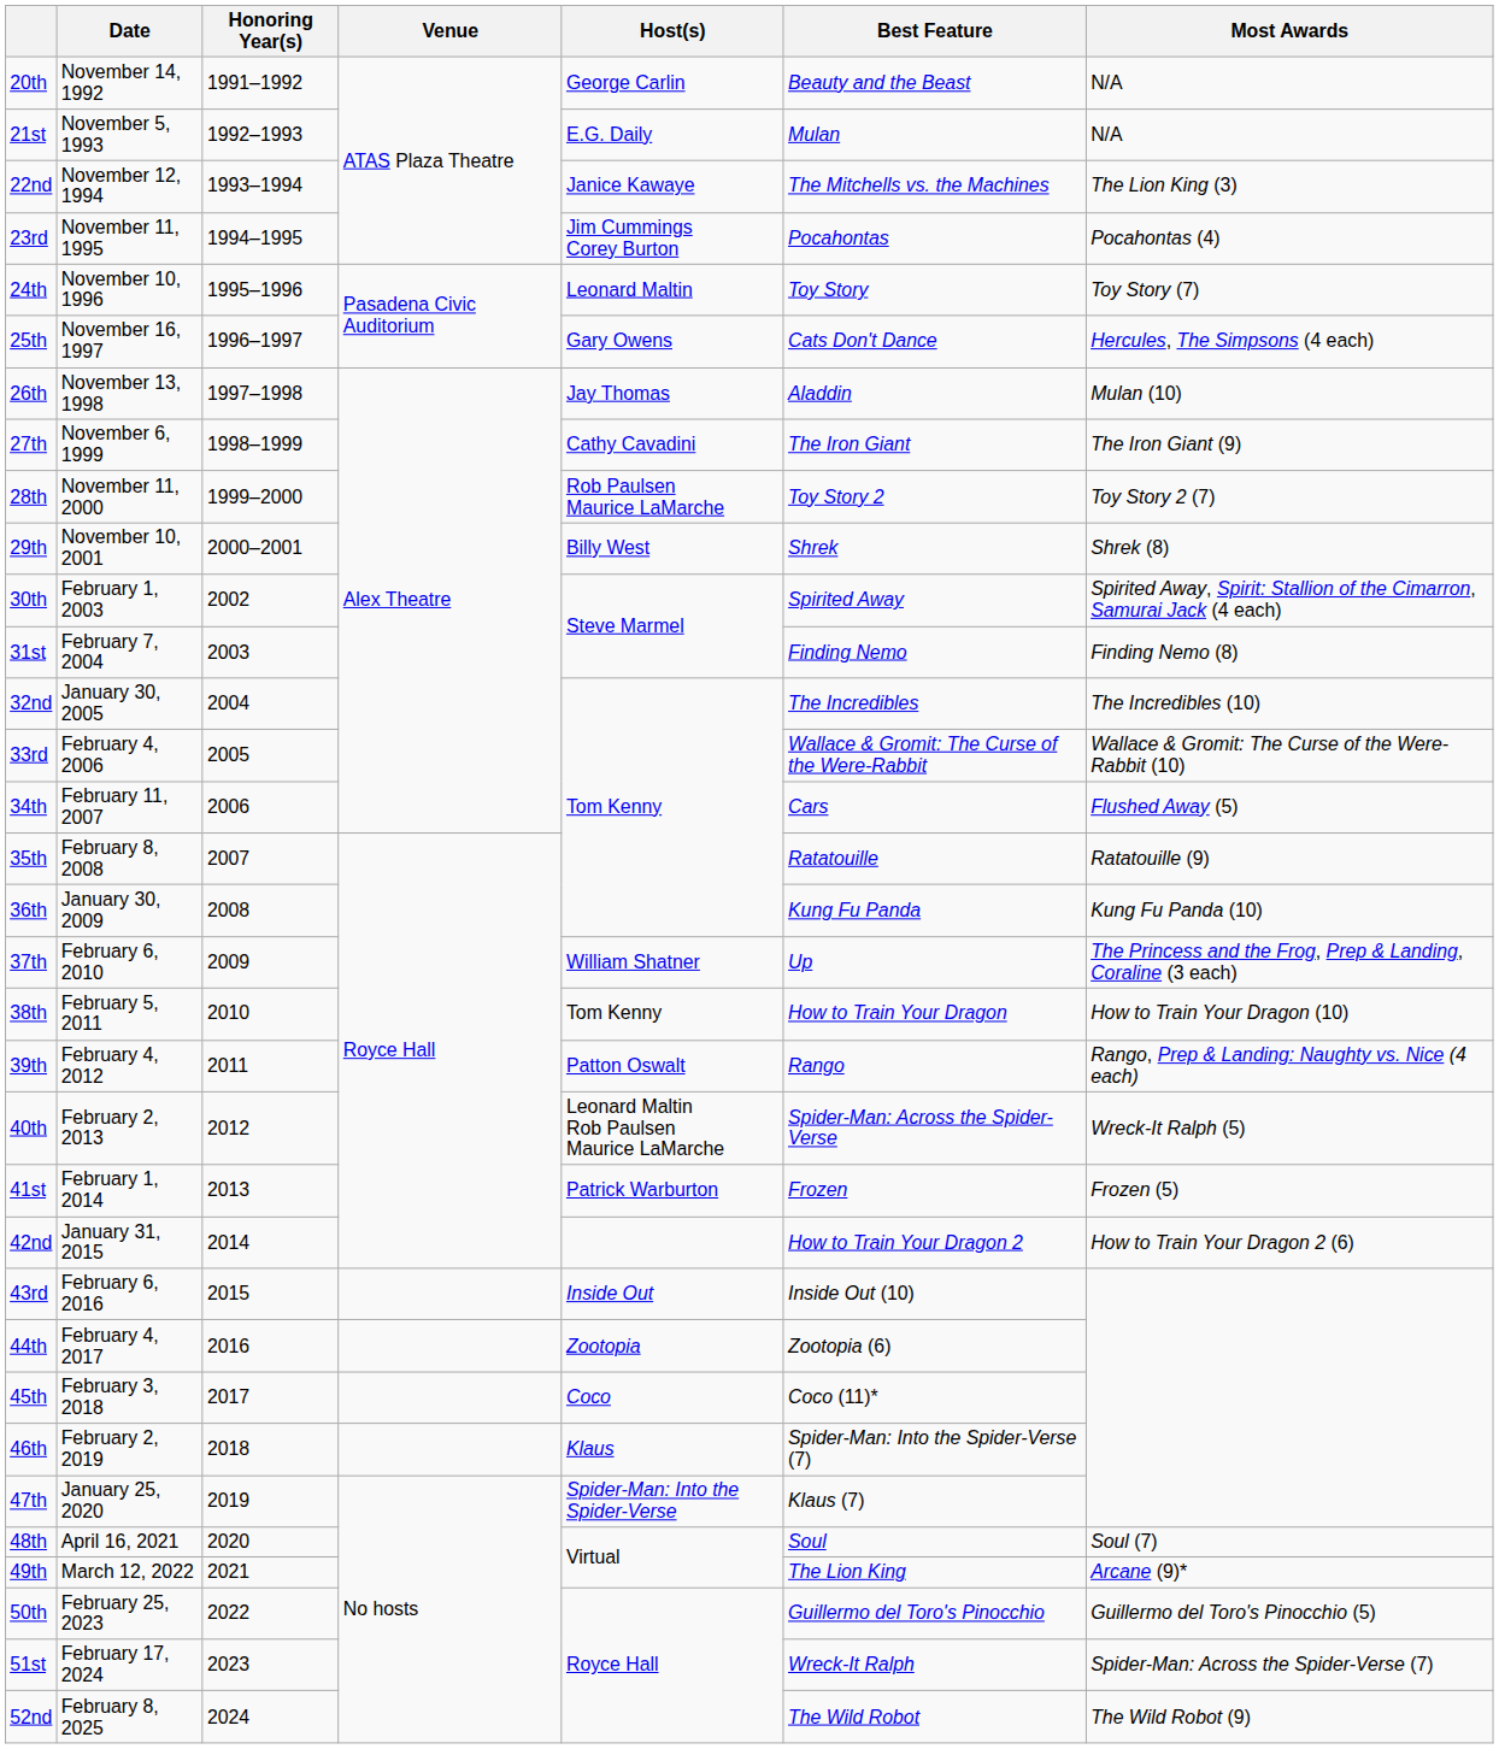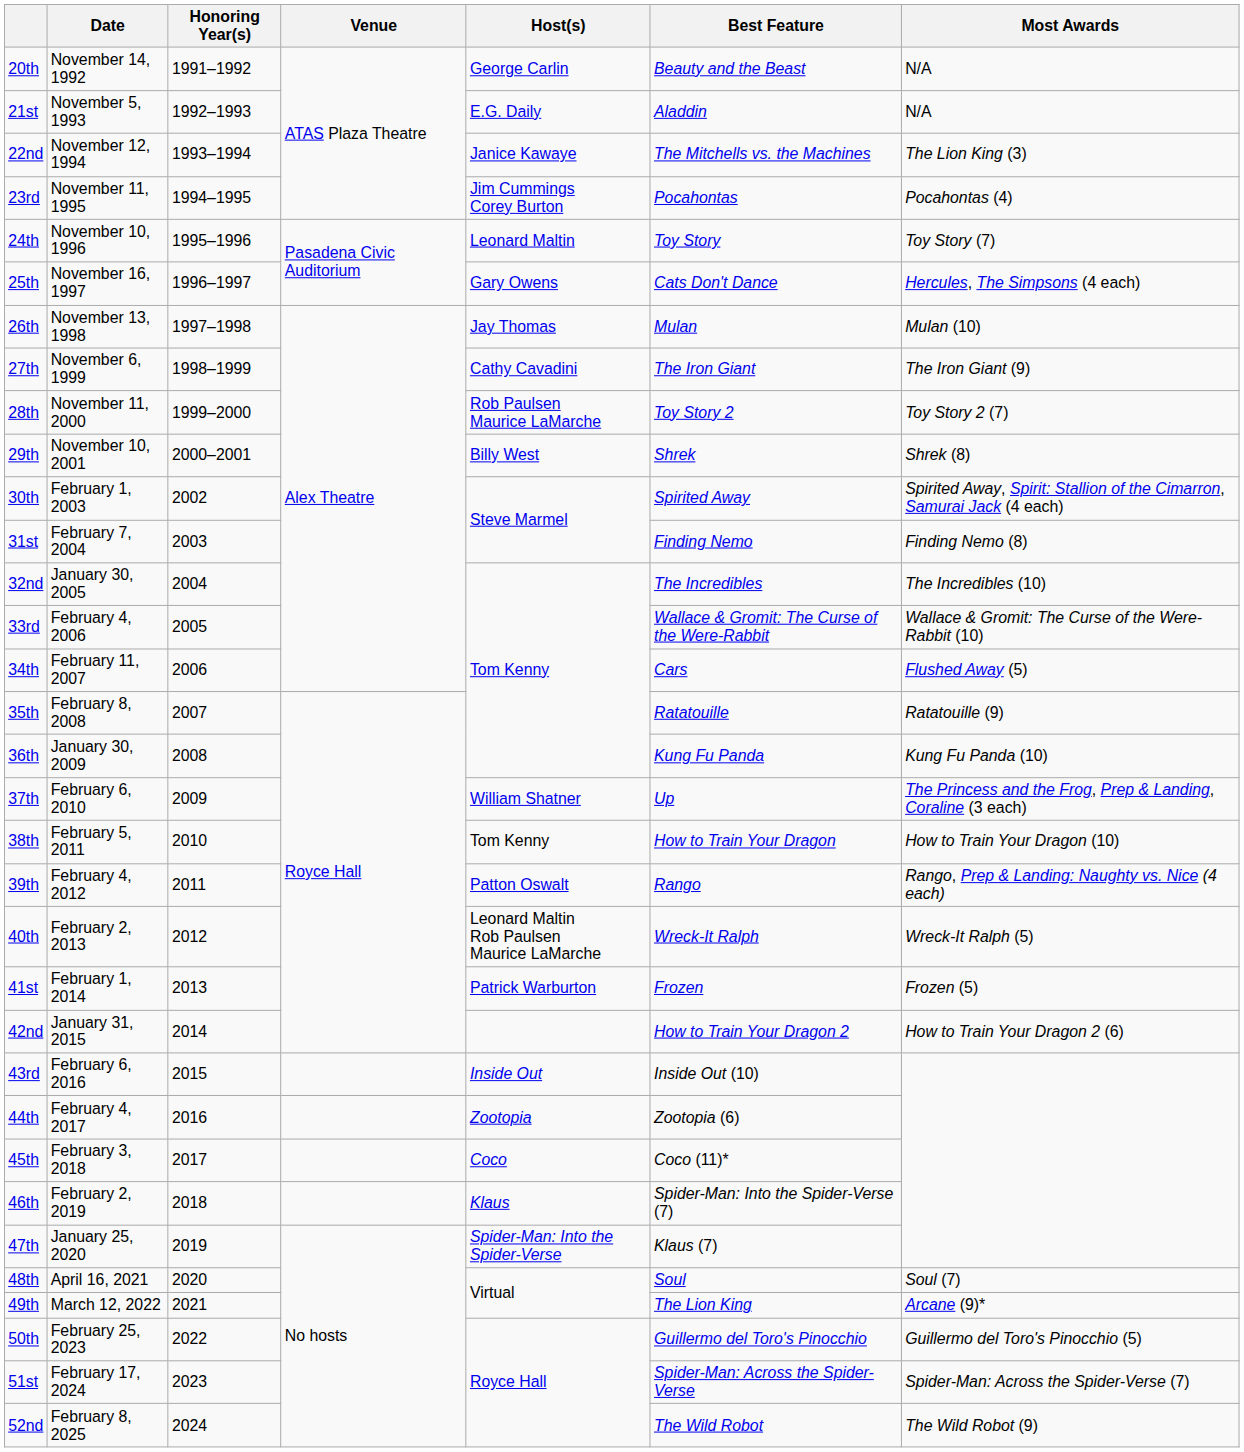 <table class="wikitable">
 <tr>
 <th></th>
 <th>Date</th>
 <th>Honoring Year(s)</th>
 <th style="width:15%;">Venue</th>
 <th>Host(s)</th>
 <th>Best Feature</th>
 <th>Most Awards</th>
 </tr>
 <tr>
 <td><a href='#'>20th</a></td>
 <td>November 14, 1992</td>
 <td>1991–1992</td>
 <td rowspan="4"><a href='#'>ATAS</a> Plaza Theatre</td>
 <td><a href='#'>George Carlin</a></td>
 <td><em><a href='#'>Beauty and the Beast</a></em></td>
 <td>N/A</td>
 </tr>
 <tr>
 <td><a href='#'>21st</a></td>
 <td>November 5, 1993</td>
 <td>1992–1993</td>
 <td><a href='#'>E.G. Daily</a></td>
-<td><em><a href='#'>Mulan</a></em></td>
+<td><em><a href='#'>Aladdin</a></em></td>
 <td>N/A</td>
 </tr>
 <tr>
 <td><a href='#'>22nd</a></td>
 <td>November 12, 1994</td>
 <td>1993–1994</td>
 <td><a href='#'>Janice Kawaye</a></td>
 <td><em><a href='#'>The Mitchells vs. the Machines</a></em></td>
 <td><em>The Lion King</em> (3)</td>
 </tr>
 <tr>
 <td><a href='#'>23rd</a></td>
 <td>November 11, 1995</td>
 <td>1994–1995</td>
 <td><a href='#'>Jim Cummings</a><br><a href='#'>Corey Burton</a></td>
 <td><em><a href='#'>Pocahontas</a></em></td>
 <td><em>Pocahontas</em> (4)</td>
 </tr>
 <tr>
 <td><a href='#'>24th</a></td>
 <td>November 10, 1996</td>
 <td>1995–1996</td>
 <td rowspan="2"><a href='#'>Pasadena Civic Auditorium</a></td>
 <td><a href='#'>Leonard Maltin</a></td>
 <td><em><a href='#'>Toy Story</a></em></td>
 <td><em>Toy Story</em> (7)</td>
 </tr>
 <tr>
 <td><a href='#'>25th</a></td>
 <td>November 16, 1997</td>
 <td>1996–1997</td>
 <td><a href='#'>Gary Owens</a></td>
 <td><em><a href='#'>Cats Don't Dance</a></em></td>
 <td><a href='#'><em>Hercules</em></a>, <em><a href='#'>The Simpsons</a></em> (4 each)</td>
 </tr>
 <tr>
 <td><a href='#'>26th</a></td>
 <td>November 13, 1998</td>
 <td>1997–1998</td>
 <td rowspan="9"><a href='#'>Alex Theatre</a></td>
 <td><a href='#'>Jay Thomas</a></td>
-<td><em><a href='#'>Aladdin</a></em></td>
+<td><em><a href='#'>Mulan</a></em></td>
 <td><em>Mulan</em> (10)</td>
 </tr>
 <tr>
 <td><a href='#'>27th</a></td>
 <td>November 6, 1999</td>
 <td>1998–1999</td>
 <td><a href='#'>Cathy Cavadini</a></td>
 <td><em><a href='#'>The Iron Giant</a></em></td>
 <td><em>The Iron Giant</em> (9)</td>
 </tr>
 <tr>
 <td><a href='#'>28th</a></td>
 <td>November 11, 2000</td>
 <td>1999–2000</td>
 <td><a href='#'>Rob Paulsen</a><br><a href='#'>Maurice LaMarche</a></td>
 <td><em><a href='#'>Toy Story 2</a></em></td>
 <td><em>Toy Story 2</em> (7)</td>
 </tr>
 <tr>
 <td><a href='#'>29th</a></td>
 <td>November 10, 2001</td>
 <td>2000–2001</td>
 <td><a href='#'>Billy West</a></td>
 <td><em><a href='#'>Shrek</a></em></td>
 <td><em>Shrek</em> (8)</td>
 </tr>
 <tr>
 <td><a href='#'>30th</a></td>
 <td>February 1, 2003</td>
 <td>2002</td>
 <td rowspan="2"><a href='#'>Steve Marmel</a></td>
 <td><em><a href='#'>Spirited Away</a></em></td>
 <td><em>Spirited Away</em>, <em><a href='#'>Spirit: Stallion of the Cimarron</a></em>, <em><a href='#'>Samurai Jack</a></em> (4 each)</td>
 </tr>
 <tr>
 <td><a href='#'>31st</a></td>
 <td>February 7, 2004</td>
 <td>2003</td>
 <td><em><a href='#'>Finding Nemo</a></em></td>
 <td><em>Finding Nemo</em> (8)</td>
 </tr>
 <tr>
 <td><a href='#'>32nd</a></td>
 <td>January 30, 2005</td>
 <td>2004</td>
 <td rowspan="5"><a href='#'>Tom Kenny</a></td>
 <td><em><a href='#'>The Incredibles</a></em></td>
 <td><em>The Incredibles</em> (10)</td>
 </tr>
 <tr>
 <td><a href='#'>33rd</a></td>
 <td>February 4, 2006</td>
 <td>2005</td>
 <td><em><a href='#'>Wallace & Gromit: The Curse of the Were-Rabbit</a></em></td>
 <td><em>Wallace & Gromit: The Curse of the Were-Rabbit</em> (10)</td>
 </tr>
 <tr>
 <td><a href='#'>34th</a></td>
 <td>February 11, 2007</td>
 <td>2006</td>
 <td><em><a href='#'>Cars</a></em></td>
 <td><em><a href='#'>Flushed Away</a></em> (5)</td>
 </tr>
 <tr>
 <td><a href='#'>35th</a></td>
 <td>February 8, 2008</td>
 <td>2007</td>
 <td rowspan="8"><a href='#'>Royce Hall</a></td>
 <td><em><a href='#'>Ratatouille</a></em></td>
 <td><em>Ratatouille</em> (9)</td>
 </tr>
 <tr>
 <td><a href='#'>36th</a></td>
 <td>January 30, 2009</td>
 <td>2008</td>
 <td><em><a href='#'>Kung Fu Panda</a></em></td>
 <td><em>Kung Fu Panda</em> (10)</td>
 </tr>
 <tr>
 <td><a href='#'>37th</a></td>
 <td>February 6, 2010</td>
 <td>2009</td>
 <td><a href='#'>William Shatner</a></td>
 <td><em><a href='#'>Up</a></em></td>
 <td><em><a href='#'>The Princess and the Frog</a></em>, <em><a href='#'>Prep & Landing</a></em>, <em><a href='#'>Coraline</a></em> (3 each)</td>
 </tr>
 <tr>
 <td><a href='#'>38th</a></td>
 <td>February 5, 2011</td>
 <td>2010</td>
 <td>Tom Kenny</td>
 <td><em><a href='#'>How to Train Your Dragon</a></em></td>
 <td><em>How to Train Your Dragon</em> (10)</td>
 </tr>
 <tr>
 <td><a href='#'>39th</a></td>
 <td>February 4, 2012</td>
 <td>2011</td>
 <td><a href='#'>Patton Oswalt</a></td>
 <td><em><a href='#'>Rango</a></em></td>
 <td><em>Rango</em>, <em><a href='#'>Prep & Landing: Naughty vs. Nice</a> (4 each)</em></td>
 </tr>
 <tr>
 <td><a href='#'>40th</a></td>
 <td>February 2, 2013</td>
 <td>2012</td>
 <td>Leonard Maltin<br>Rob Paulsen<br>Maurice LaMarche</td>
-<td><em><a href='#'>Spider-Man: Across the Spider-Verse</a></em></td>
+<td><em><a href='#'>Wreck-It Ralph</a></em></td>
 <td><em>Wreck-It Ralph</em> (5)</td>
 </tr>
 <tr>
 <td><a href='#'>41st</a></td>
 <td>February 1, 2014</td>
 <td>2013</td>
 <td><a href='#'>Patrick Warburton</a></td>
 <td><em><a href='#'>Frozen</a></em></td>
 <td><em>Frozen</em> (5)</td>
 </tr>
 <tr>
 <td><a href='#'>42nd</a></td>
 <td>January 31, 2015</td>
 <td>2014</td>
 <td></td>
 <td><em><a href='#'>How to Train Your Dragon 2</a></em></td>
 <td><em>How to Train Your Dragon 2</em> (6)</td>
 </tr>
 <tr>
 <td><a href='#'>43rd</a></td>
 <td>February 6, 2016</td>
 <td>2015</td>
 <td></td>
 <td><em><a href='#'>Inside Out</a></em></td>
 <td><em>Inside Out</em> (10)</td>
 </tr>
 <tr>
 <td><a href='#'>44th</a></td>
 <td>February 4, 2017</td>
 <td>2016</td>
 <td></td>
 <td><em><a href='#'>Zootopia</a></em></td>
 <td><em>Zootopia</em> (6)</td>
 </tr>
 <tr>
 <td><a href='#'>45th</a></td>
 <td>February 3, 2018</td>
 <td>2017</td>
 <td></td>
 <td><em><a href='#'>Coco</a></em></td>
 <td><em>Coco</em> (11)*</td>
 </tr>
 <tr>
 <td><a href='#'>46th</a></td>
 <td>February 2, 2019</td>
 <td>2018</td>
 <td></td>
 <td><em><a href='#'>Klaus</a></em></td>
 <td><em>Spider-Man: Into the Spider-Verse</em> (7)</td>
 </tr>
 <tr>
 <td><a href='#'>47th</a></td>
 <td>January 25, 2020</td>
 <td>2019</td>
 <td rowspan="16">No hosts</td>
 <td><em><a href='#'>Spider-Man: Into the Spider-Verse</a></em></td>
 <td><em>Klaus</em> (7)</td>
 </tr>
 <tr>
 <td><a href='#'>48th</a></td>
 <td>April 16, 2021</td>
 <td>2020</td>
 <td rowspan="2">Virtual</td>
 <td><em><a href='#'>Soul</a></em></td>
 <td><em>Soul</em> (7)</td>
 </tr>
 <tr>
 <td><a href='#'>49th</a></td>
 <td>March 12, 2022</td>
 <td>2021</td>
 <td><em><a href='#'>The Lion King</a></em></td>
 <td><em><a href='#'>Arcane</a></em> (9)*</td>
 </tr>
 <tr>
 <td><a href='#'>50th</a></td>
 <td>February 25, 2023</td>
 <td>2022</td>
 <td rowspan="3"><a href='#'>Royce Hall</a></td>
 <td><em><a href='#'>Guillermo del Toro's Pinocchio</a></em></td>
 <td><em>Guillermo del Toro's Pinocchio</em> (5)</td>
 </tr>
 <tr>
 <td><a href='#'>51st</a></td>
 <td>February 17, 2024</td>
 <td>2023</td>
-<td><em><a href='#'>Wreck-It Ralph</a></em></td>
+<td><em><a href='#'>Spider-Man: Across the Spider-Verse</a></em></td>
 <td><em>Spider-Man: Across the Spider-Verse</em> (7)</td>
 </tr>
 <tr>
 <td><a href='#'>52nd</a></td>
 <td>February 8, 2025</td>
 <td>2024</td>
 <td><em><a href='#'>The Wild Robot</a></em></td>
 <td><em>The Wild Robot</em> (9)</td>
 </tr>
 </table>
